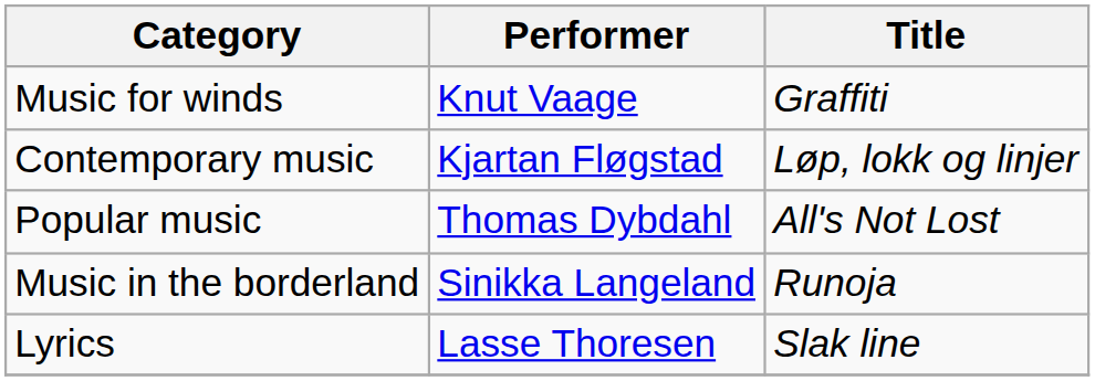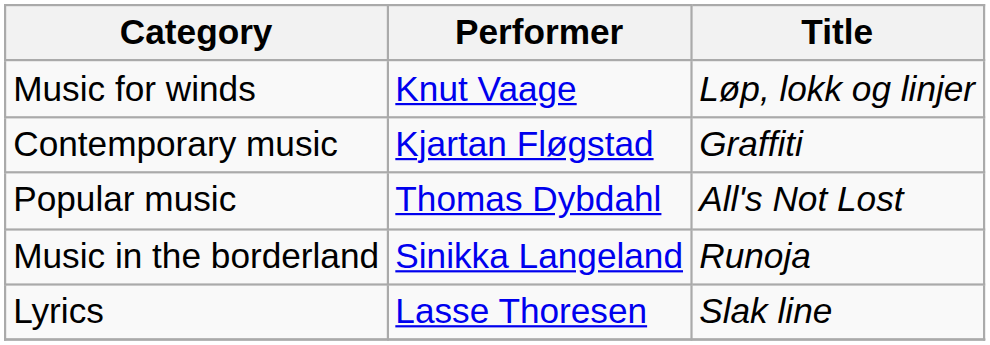 <table class="wikitable">
 <tr>
 <th>Category</th>
 <th>Performer</th>
 <th>Title</th>
 </tr>
 <tr -->
 <td>Music for winds</td>
 <td><a href='#'>Knut Vaage</a></td>
-<td><em>Graffiti</em></td>
+<td><em>Løp, lokk og linjer</em></td>
 </tr>
 <tr -->
 <td>Contemporary music</td>
 <td><a href='#'>Kjartan Fløgstad</a></td>
-<td><em>Løp, lokk og linjer</em></td>
+<td><em>Graffiti</em></td>
 </tr>
 <tr -->
 <td>Popular music</td>
 <td><a href='#'>Thomas Dybdahl</a></td>
 <td><em>All's Not Lost</em></td>
 </tr>
 <tr -->
 <td>Music in the borderland</td>
 <td><a href='#'>Sinikka Langeland</a></td>
 <td><em>Runoja</em></td>
 </tr>
 <tr -->
 <td>Lyrics</td>
 <td><a href='#'>Lasse Thoresen</a></td>
 <td><em>Slak line</em></td>
 </tr>
 <tr -->
 </tr>
 </table>
